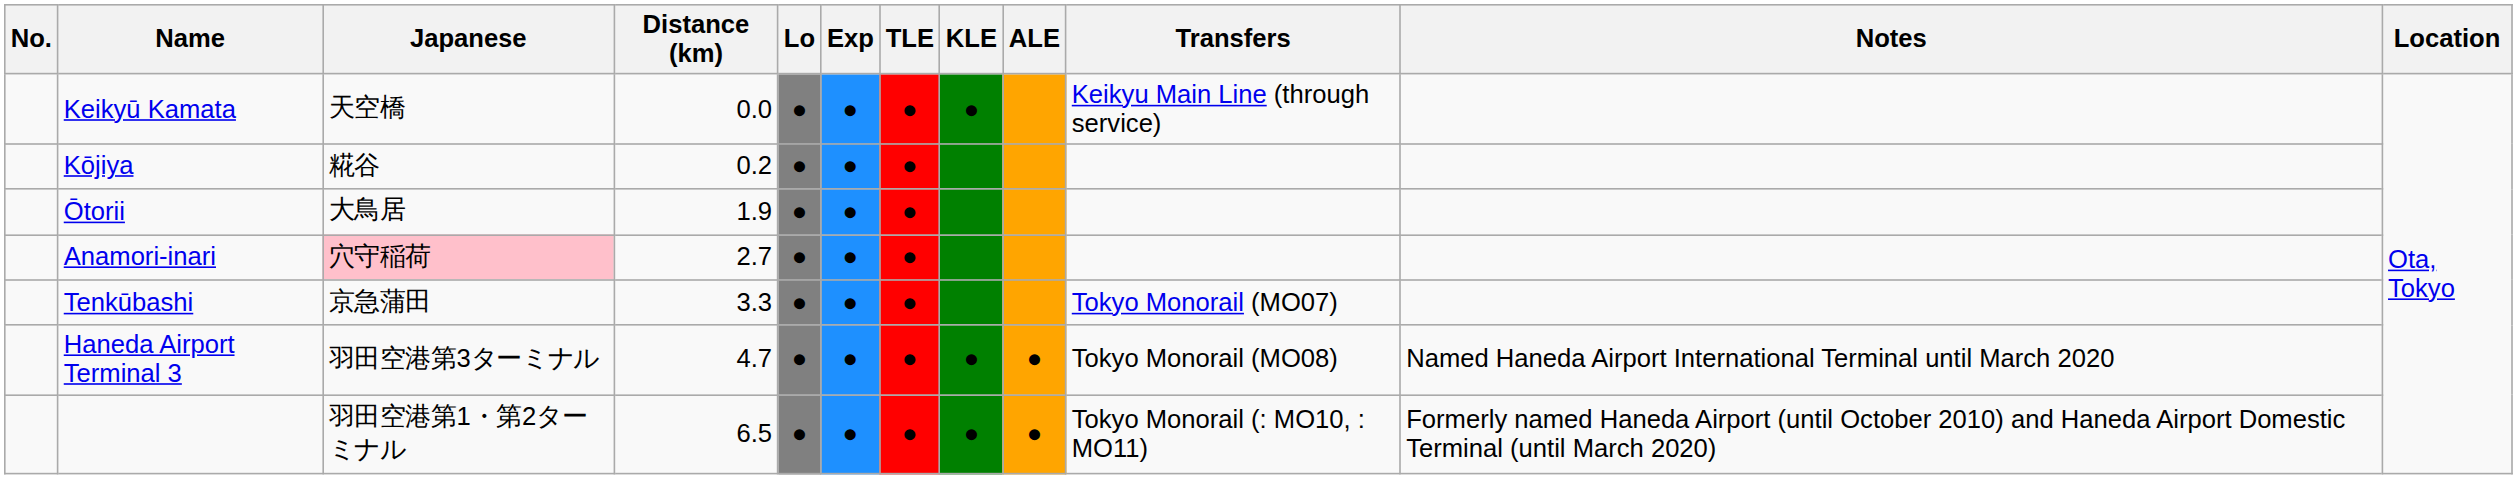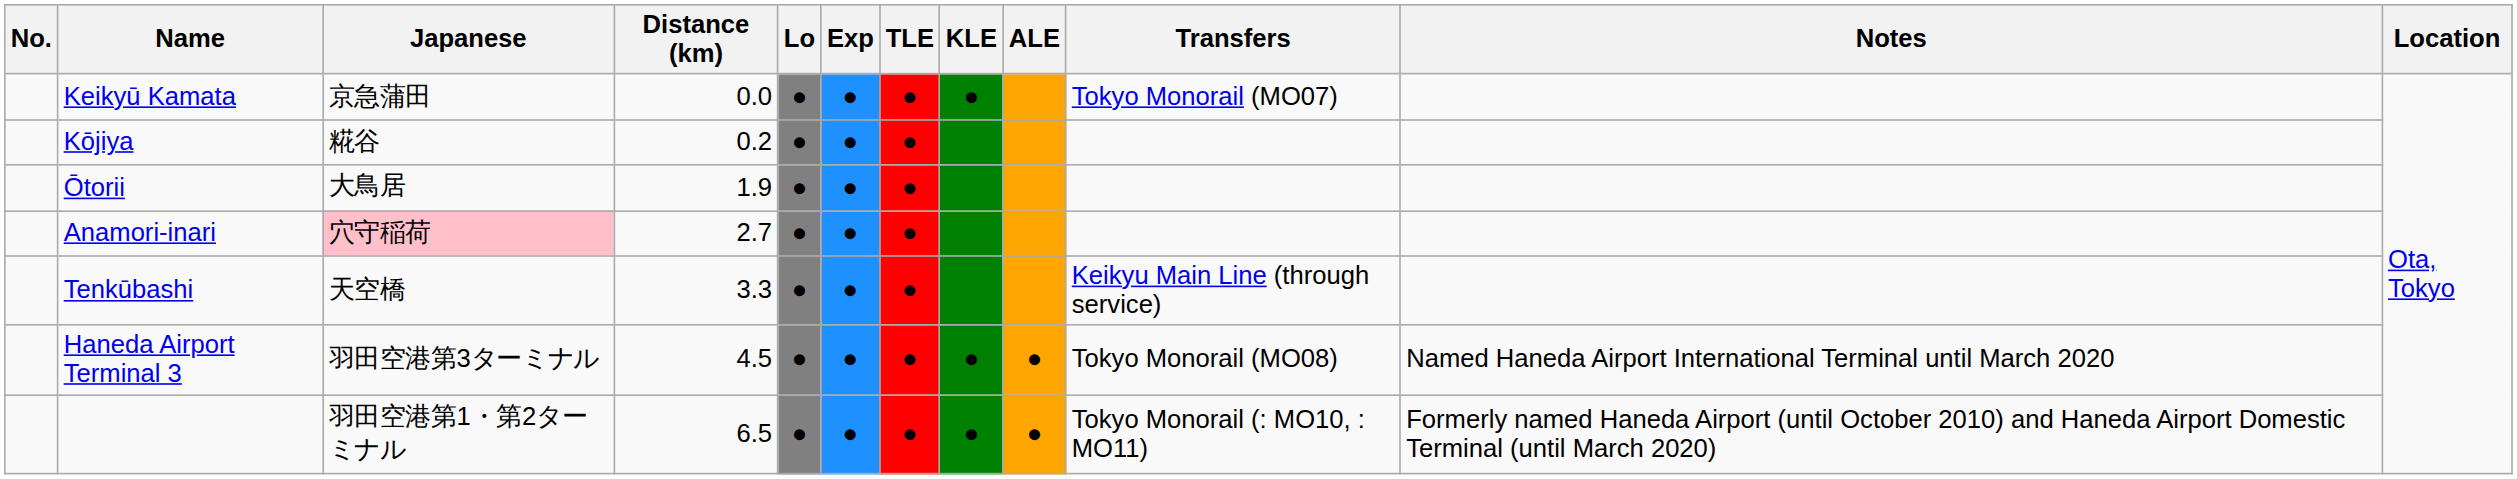 <table class=wikitable>
 <tr>
 <th>No.</th>
 <th>Name</th>
 <th>Japanese</th>
 <th>Distance (km)</th>
 <th>Lo</th>
 <th>Exp</th>
 <th>TLE</th>
 <th>KLE</th>
 <th>ALE</th>
 <th>Transfers</th>
 <th>Notes</th>
 <th>Location</th>
 </tr>
 <tr>
 <td></td>
 <td><a href='#'>Keikyū Kamata</a></td>
-<td>天空橋</td>
+<td>京急蒲田</td>
 <td align=right>0.0</td>
 <td align=center style="background:Grey;">●</td>
 <td align=center style="background:DodgerBlue;">●</td>
 <td align=center style="background:Red;">●</td>
 <td align=center style="background:Green;">●</td>
 <td align=center style="background:Orange;"></td>
-<td> <a href='#'>Keikyu Main Line</a> (through service)</td>
+<td> <a href='#'>Tokyo Monorail</a> (MO07)</td>
 <td></td>
 <td rowspan=7><a href='#'>Ota, Tokyo</a></td>
 </tr>
 <tr>
 <td></td>
 <td><a href='#'>Kōjiya</a></td>
 <td>糀谷</td>
 <td align=right>0.2</td>
 <td align=center style="background:Grey;">●</td>
 <td align=center style="background:DodgerBlue;">●</td>
 <td align=center style="background:Red;">●</td>
 <td align=center style="background:Green;"></td>
 <td align=center style="background:Orange;"></td>
 <td></td>
 <td></td>
 </tr>
 <tr>
 <td></td>
 <td><a href='#'>Ōtorii</a></td>
 <td>大鳥居</td>
 <td align=right>1.9</td>
 <td align=center style="background:Grey;">●</td>
 <td align=center style="background:DodgerBlue;">●</td>
 <td align=center style="background:Red;">●</td>
 <td align=center style="background:Green;"></td>
 <td align=center style="background:Orange;"></td>
 <td></td>
 <td></td>
 </tr>
 <tr>
 <td></td>
 <td><a href='#'>Anamori-inari</a></td>
 <td style="background: pink;">穴守稲荷</td>
 <td align=right>2.7</td>
 <td align=center style="background:Grey;">●</td>
 <td align=center style="background:DodgerBlue;">●</td>
 <td align=center style="background:Red;">●</td>
 <td align=center style="background:Green;"></td>
 <td align=center style="background:Orange;"></td>
 <td></td>
 <td></td>
 </tr>
 <tr>
 <td></td>
 <td><a href='#'>Tenkūbashi</a></td>
-<td>京急蒲田</td>
+<td>天空橋</td>
 <td align=right>3.3</td>
 <td align=center style="background:Grey;">●</td>
 <td align=center style="background:DodgerBlue;">●</td>
 <td align=center style="background:Red;">●</td>
 <td align=center style="background:Green;"></td>
 <td align=center style="background:Orange;"></td>
-<td> <a href='#'>Tokyo Monorail</a> (MO07)</td>
+<td> <a href='#'>Keikyu Main Line</a> (through service)</td>
 <td></td>
 </tr>
 <tr>
 <td></td>
 <td><a href='#'>Haneda Airport Terminal 3</a></td>
 <td>羽田空港第3ターミナル</td>
-<td align=right>4.7</td>
+<td align=right>4.5</td>
 <td align=center style="background:Grey;">●</td>
 <td align=center style="background:DodgerBlue;">●</td>
 <td align=center style="background:Red;">●</td>
 <td align=center style="background:Green;">●</td>
 <td align=center style="background:Orange;">●</td>
 <td> Tokyo Monorail (MO08)</td>
 <td>Named Haneda Airport International Terminal until March 2020</td>
 </tr>
 <tr>
 <td></td>
 <td></td>
 <td>羽田空港第1・第2ターミナル</td>
 <td align=right>6.5</td>
 <td align=center style="background:Grey;">●</td>
 <td align=center style="background:DodgerBlue;">●</td>
 <td align=center style="background:Red;">●</td>
 <td align=center style="background:Green;">●</td>
 <td align=center style="background:Orange;">●</td>
 <td> Tokyo Monorail (: MO10, : MO11)</td>
 <td>Formerly named Haneda Airport (until October 2010) and  Haneda Airport Domestic Terminal (until March 2020)</td>
 </tr>
 </table>
